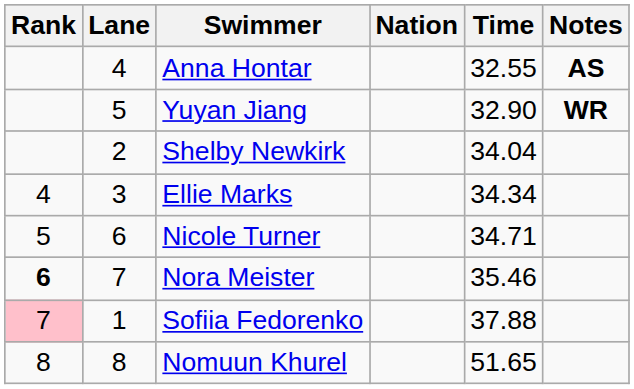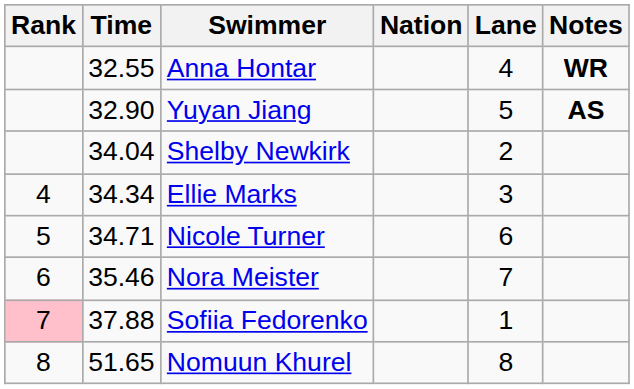 <table class="wikitable sortable" style="text-align:center">
 <tr>
 <th>Rank</th>
-<th>Lane</th>
+<th>Time</th>
 <th>Swimmer</th>
 <th>Nation</th>
-<th>Time</th>
+<th>Lane</th>
 <th>Notes</th>
 </tr>
 <tr>
 <td></td>
-<td>4</td>
+<td>32.55</td>
 <td align=left><a href='#'>Anna Hontar</a></td>
 <td align=left></td>
-<td>32.55</td>
+<td>4</td>
+<td><strong>WR</strong></td>
+</tr>
+<tr>
+<td></td>
+<td>32.90</td>
+<td align=left><a href='#'>Yuyan Jiang</a></td>
+<td align=left></td>
+<td>5</td>
 <td><strong>AS</strong></td>
 </tr>
 <tr>
 <td></td>
-<td>5</td>
-<td align=left><a href='#'>Yuyan Jiang</a></td>
-<td align=left></td>
-<td>32.90</td>
-<td><strong>WR</strong></td>
-</tr>
-<tr>
-<td></td>
-<td>2</td>
+<td>34.04</td>
 <td align=left><a href='#'>Shelby Newkirk</a></td>
 <td align=left></td>
-<td>34.04</td>
+<td>2</td>
 <td></td>
 </tr>
 <tr>
 <td>4</td>
-<td>3</td>
+<td>34.34</td>
 <td align=left><a href='#'>Ellie Marks</a></td>
 <td align=left></td>
-<td>34.34</td>
+<td>3</td>
 <td></td>
 </tr>
 <tr>
 <td>5</td>
-<td>6</td>
+<td>34.71</td>
 <td align=left><a href='#'>Nicole Turner</a></td>
 <td align=left></td>
-<td>34.71</td>
+<td>6</td>
 <td></td>
 </tr>
 <tr>
-<td><strong>6</strong></td>
-<td>7</td>
+<td>6</td>
+<td>35.46</td>
 <td align=left><a href='#'>Nora Meister</a></td>
 <td align=left></td>
-<td>35.46</td>
+<td>7</td>
 <td></td>
 </tr>
 <tr>
 <td style="background: pink;">7</td>
-<td>1</td>
+<td>37.88</td>
 <td align=left><a href='#'>Sofiia Fedorenko</a></td>
 <td align=left></td>
-<td>37.88</td>
+<td>1</td>
 <td></td>
 </tr>
 <tr>
 <td>8</td>
-<td>8</td>
+<td>51.65</td>
 <td align=left><a href='#'>Nomuun Khurel</a></td>
 <td align=left></td>
-<td>51.65</td>
+<td>8</td>
 <td></td>
 </tr>
 </table>
